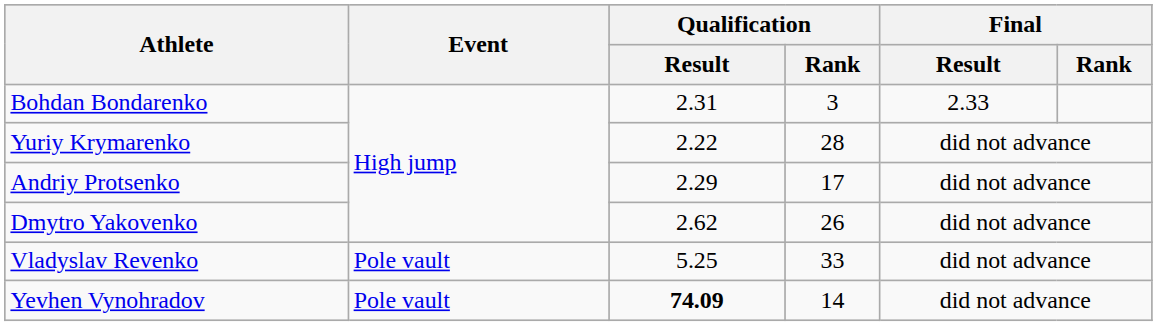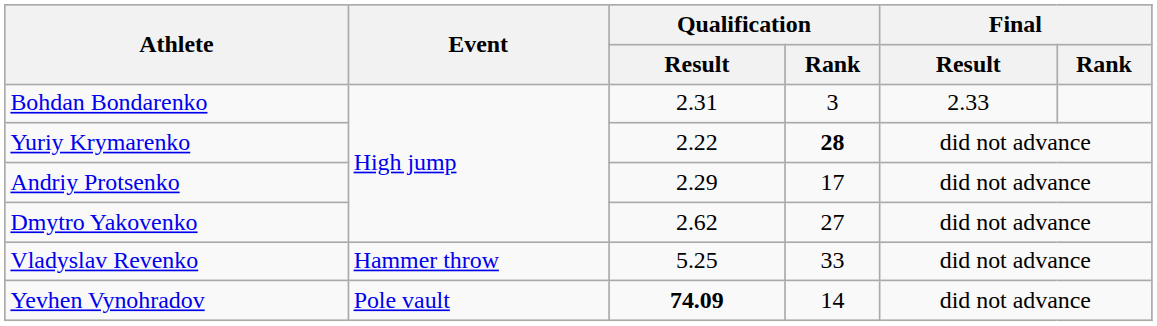 <table class=wikitable style="font-size:90%;">
 <tr>
 <th rowspan="2" width=200>Athlete</th>
 <th rowspan="2" width=150>Event</th>
 <th colspan="2" width=150>Qualification</th>
 <th colspan="2" width=150>Final</th>
 </tr>
 <tr>
 <th width=100>Result</th>
 <th width=50>Rank</th>
 <th width=100>Result</th>
 <th width=50>Rank</th>
 </tr>
 <tr style=text-align:center>
 <td style=text-align:left><a href='#'>Bohdan Bondarenko</a></td>
 <td style=text-align:left rowspan=4><a href='#'>High jump</a></td>
 <td>2.31</td>
 <td>3</td>
 <td>2.33</td>
 <td></td>
 </tr>
 <tr style=text-align:center>
 <td style=text-align:left><a href='#'>Yuriy Krymarenko</a></td>
 <td>2.22</td>
-<td>28</td>
+<td><strong>28</strong></td>
 <td colspan=2>did not advance</td>
 </tr>
 <tr style=text-align:center>
 <td style=text-align:left><a href='#'>Andriy Protsenko</a></td>
 <td>2.29</td>
 <td>17</td>
 <td colspan=2>did not advance</td>
 </tr>
 <tr style=text-align:center>
 <td style=text-align:left><a href='#'>Dmytro Yakovenko</a></td>
 <td>2.62</td>
-<td>26</td>
+<td>27</td>
 <td colspan=2>did not advance</td>
 </tr>
 <tr style=text-align:center>
 <td style=text-align:left><a href='#'>Vladyslav Revenko</a></td>
-<td style=text-align:left><a href='#'>Pole vault</a></td>
+<td style=text-align:left><a href='#'>Hammer throw</a></td>
 <td>5.25</td>
 <td>33</td>
 <td colspan=2>did not advance</td>
 </tr>
 <tr style=text-align:center>
 <td style=text-align:left><a href='#'>Yevhen Vynohradov</a></td>
 <td style=text-align:left><a href='#'>Pole vault</a></td>
 <td><strong>74.09</strong></td>
 <td>14</td>
 <td colspan=2>did not advance</td>
 </tr>
 </table>
